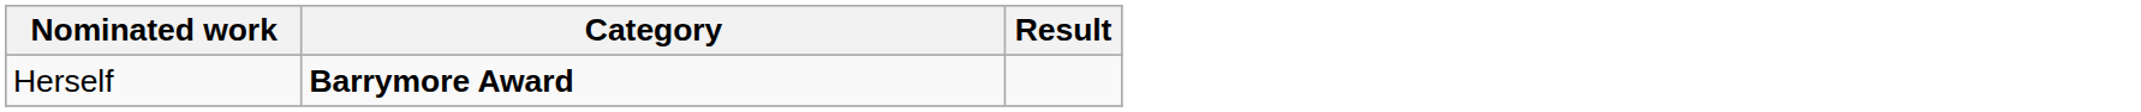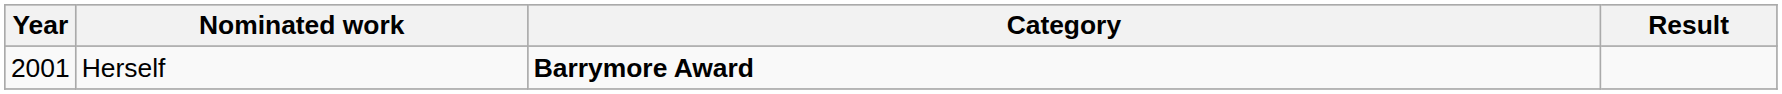 <table class=wikitable>
 <tr>
+<th width=4%>Year</th>
 <th width=25.5%>Nominated work</th>
 <th width=60.5%>Category</th>
 <th width=10%>Result</th>
 </tr>
 <tr>
+<td>2001</td>
 <td>Herself</td>
 <td><strong>Barrymore Award</strong></td>
 <td></td>
 </tr>
 </table>
